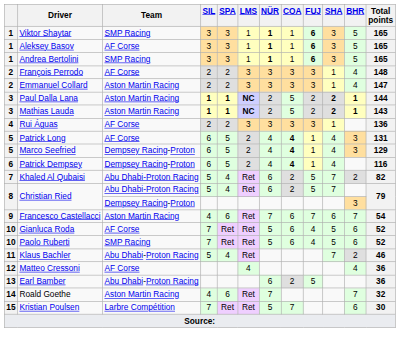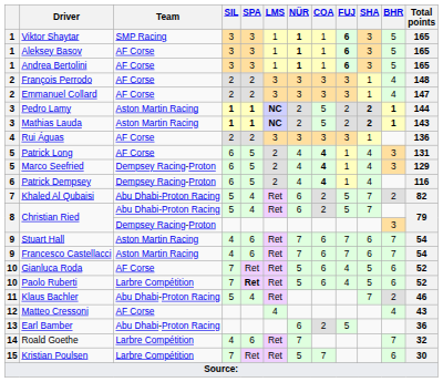 <table class="wikitable" style="font-size: 85%; text-align:center;">
 <tr valign="top">
 <th valign=middle></th>
 <th valign=middle>Driver</th>
 <th valign=middle>Team</th>
 <th><a href='#'>SIL</a><br></th>
 <th><a href='#'>SPA</a><br></th>
 <th><a href='#'>LMS</a><br></th>
 <th><a href='#'>NÜR</a><br></th>
 <th><a href='#'>COA</a><br></th>
 <th><a href='#'>FUJ</a><br></th>
 <th><a href='#'>SHA</a><br></th>
 <th><a href='#'>BHR</a><br></th>
 <th valign=middle>Total<br>points</th>
 </tr>
 <tr>
 <th>1</th>
 <td align=left> <a href='#'>Viktor Shaytar</a></td>
 <td align=left> <a href='#'>SMP Racing</a></td>
 <td style="background:#FFDF9F;">3</td>
 <td style="background:#FFDF9F;">3</td>
 <td style="background:#FFFFBF;">1</td>
 <td style="background:#FFFFBF;"><strong>1</strong></td>
 <td style="background:#FFFFBF;">1</td>
 <td style="background:#DFFFDF;"><strong>6</strong></td>
 <td style="background:#FFDF9F;">3</td>
 <td style="background:#DFFFDF;">5</td>
 <th>165</th>
 </tr>
 <tr>
 <th>1</th>
 <td align=left> <a href='#'>Aleksey Basov</a></td>
 <td align="left"> <a href='#'>AF Corse</a></td>
 <td style="background:#FFDF9F;">3</td>
 <td style="background:#FFDF9F;">3</td>
 <td style="background:#FFFFBF;">1</td>
 <td style="background:#FFFFBF;"><strong>1</strong></td>
 <td style="background:#FFFFBF;">1</td>
 <td style="background:#DFFFDF;"><strong>6</strong></td>
 <td style="background:#FFDF9F;">3</td>
 <td style="background:#DFFFDF;">5</td>
 <th>165</th>
 </tr>
 <tr>
 <th>1</th>
 <td align=left> <a href='#'>Andrea Bertolini</a></td>
-<td align=left> <a href='#'>SMP Racing</a></td>
+<td align="left"> <a href='#'>AF Corse</a></td>
 <td style="background:#FFDF9F;">3</td>
 <td style="background:#FFDF9F;">3</td>
 <td style="background:#FFFFBF;">1</td>
 <td style="background:#FFFFBF;"><strong>1</strong></td>
 <td style="background:#FFFFBF;">1</td>
 <td style="background:#DFFFDF;"><strong>6</strong></td>
 <td style="background:#FFDF9F;">3</td>
 <td style="background:#DFFFDF;">5</td>
 <th>165</th>
 </tr>
 <tr>
 <th>2</th>
 <td align=left> <a href='#'>François Perrodo</a></td>
 <td align=left> <a href='#'>AF Corse</a></td>
 <td style="background:#DFDFDF;">2</td>
 <td style="background:#DFDFDF;">2</td>
 <td style="background:#FFDF9F;">3</td>
 <td style="background:#FFDF9F;">3</td>
 <td style="background:#FFDF9F;">3</td>
 <td style="background:#FFDF9F;">3</td>
 <td style="background:#FFFFBF;">1</td>
 <td style="background:#DFFFDF;">4</td>
 <th>148</th>
 </tr>
 <tr>
 <th>2</th>
 <td align=left> <a href='#'>Emmanuel Collard</a></td>
-<td align=left> <a href='#'>Aston Martin Racing</a></td>
+<td align=left> <a href='#'>AF Corse</a></td>
 <td style="background:#DFDFDF;">2</td>
 <td style="background:#DFDFDF;">2</td>
 <td style="background:#FFDF9F;">3</td>
 <td style="background:#FFDF9F;">3</td>
 <td style="background:#FFDF9F;">3</td>
 <td style="background:#FFDF9F;">3</td>
 <td style="background:#FFFFBF;">1</td>
 <td style="background:#DFFFDF;">4</td>
 <th>147</th>
 </tr>
 <tr>
 <th>3</th>
-<td align=left> <a href='#'>Paul Dalla Lana</a></td>
+<td align=left> <a href='#'>Pedro Lamy</a></td>
 <td align=left> <a href='#'>Aston Martin Racing</a></td>
 <td style="background:#FFFFBF;"><strong>1</strong></td>
 <td style="background:#FFFFBF;"><strong>1</strong></td>
 <td style="background:#CFCFFF;"><strong>NC</strong></td>
 <td style="background:#DFDFDF;">2</td>
 <td style="background:#DFFFDF;">5</td>
 <td style="background:#DFDFDF;">2</td>
 <td style="background:#DFDFDF;"><strong>2</strong></td>
 <td style="background:#FFFFBF;"><strong>1</strong></td>
 <th>144</th>
 </tr>
 <tr>
 <th>3</th>
 <td align=left> <a href='#'>Mathias Lauda</a></td>
 <td align=left> <a href='#'>Aston Martin Racing</a></td>
 <td style="background:#FFFFBF;"><strong>1</strong></td>
 <td style="background:#FFFFBF;"><strong>1</strong></td>
 <td style="background:#CFCFFF;"><strong>NC</strong></td>
 <td style="background:#DFDFDF;">2</td>
 <td style="background:#DFFFDF;">5</td>
 <td style="background:#DFDFDF;">2</td>
 <td style="background:#DFDFDF;"><strong>2</strong></td>
 <td style="background:#FFFFBF;"><strong>1</strong></td>
 <th>143</th>
 </tr>
 <tr>
 <th>4</th>
 <td align=left> <a href='#'>Rui Águas</a></td>
 <td align=left> <a href='#'>AF Corse</a></td>
 <td style="background:#DFDFDF;">2</td>
 <td style="background:#DFDFDF;">2</td>
 <td style="background:#FFDF9F;">3</td>
 <td style="background:#FFDF9F;">3</td>
 <td style="background:#FFDF9F;">3</td>
 <td style="background:#FFDF9F;">3</td>
 <td style="background:#FFFFBF;">1</td>
 <td></td>
 <th>136</th>
 </tr>
 <tr>
 <th>5</th>
 <td align=left> <a href='#'>Patrick Long</a></td>
 <td align=left> <a href='#'>AF Corse</a></td>
 <td style="background:#DFFFDF;">6</td>
 <td style="background:#DFFFDF;">5</td>
 <td style="background:#DFDFDF;">2</td>
 <td style="background:#DFFFDF;">4</td>
 <td style="background:#DFFFDF;"><strong>4</strong></td>
 <td style="background:#FFFFBF;">1</td>
 <td style="background:#DFFFDF;">4</td>
 <td style="background:#FFDF9F;">3</td>
 <th>131</th>
 </tr>
 <tr>
 <th>5</th>
 <td align=left> <a href='#'>Marco Seefried</a></td>
 <td align=left> <a href='#'>Dempsey Racing</a>-<a href='#'>Proton</a></td>
 <td style="background:#DFFFDF;">6</td>
 <td style="background:#DFFFDF;">5</td>
 <td style="background:#DFDFDF;">2</td>
 <td style="background:#DFFFDF;">4</td>
 <td style="background:#DFFFDF;"><strong>4</strong></td>
 <td style="background:#FFFFBF;">1</td>
 <td style="background:#DFFFDF;">4</td>
 <td style="background:#FFDF9F;">3</td>
 <th>129</th>
 </tr>
 <tr>
 <th>6</th>
 <td align=left> <a href='#'>Patrick Dempsey</a></td>
 <td align=left> <a href='#'>Dempsey Racing</a>-<a href='#'>Proton</a></td>
 <td style="background:#DFFFDF;">6</td>
 <td style="background:#DFFFDF;">5</td>
 <td style="background:#DFDFDF;">2</td>
 <td style="background:#DFFFDF;">4</td>
 <td style="background:#DFFFDF;"><strong>4</strong></td>
 <td style="background:#FFFFBF;">1</td>
 <td style="background:#DFFFDF;">4</td>
 <td></td>
 <th>116</th>
 </tr>
 <tr>
 <th>7</th>
 <td align=left> <a href='#'>Khaled Al Qubaisi</a></td>
 <td align=left> <a href='#'>Abu Dhabi-Proton Racing</a></td>
 <td style="background:#DFFFDF;">5</td>
 <td style="background:#DFFFDF;">4</td>
 <td style="background:#EFCFFF;">Ret</td>
 <td style="background:#DFFFDF;">6</td>
 <td style="background:#DFDFDF;">2</td>
 <td style="background:#DFFFDF;">5</td>
 <td style="background:#DFFFDF;">7</td>
 <td style="background:#DFDFDF;">2</td>
 <th>82</th>
 </tr>
 <tr>
 <th rowspan=2>8</th>
 <td rowspan=2 align=left> <a href='#'>Christian Ried</a></td>
 <td align=left> <a href='#'>Abu Dhabi-Proton Racing</a></td>
 <td style="background:#DFFFDF;">5</td>
 <td style="background:#DFFFDF;">4</td>
 <td style="background:#EFCFFF;">Ret</td>
 <td style="background:#DFFFDF;">6</td>
 <td style="background:#DFDFDF;">2</td>
 <td style="background:#DFFFDF;">5</td>
 <td style="background:#DFFFDF;">7</td>
 <td></td>
 <th rowspan=2>79</th>
 </tr>
 <tr>
 <td align=left> <a href='#'>Dempsey Racing</a>-<a href='#'>Proton</a></td>
 <td></td>
 <td></td>
 <td></td>
 <td></td>
 <td></td>
 <td></td>
 <td></td>
 <td style="background:#FFDF9F;">3</td>
 </tr>
 <tr>
 <th>9</th>
+<td align=left> <a href='#'>Stuart Hall</a></td>
+<td align=left> <a href='#'>Aston Martin Racing</a></td>
+<td style="background:#DFFFDF;">4</td>
+<td style="background:#DFFFDF;">6</td>
+<td style="background:#EFCFFF;">Ret</td>
+<td style="background:#DFFFDF;">7</td>
+<td style="background:#DFFFDF;">6</td>
+<td style="background:#DFFFDF;">7</td>
+<td style="background:#DFFFDF;">6</td>
+<td style="background:#DFFFDF;">7</td>
+<th>54</th>
+</tr>
+<tr>
+<th>9</th>
 <td align=left> <a href='#'>Francesco Castellacci</a></td>
 <td align=left> <a href='#'>Aston Martin Racing</a></td>
 <td style="background:#DFFFDF;">4</td>
 <td style="background:#DFFFDF;">6</td>
 <td style="background:#EFCFFF;">Ret</td>
 <td style="background:#DFFFDF;">7</td>
 <td style="background:#DFFFDF;">6</td>
 <td style="background:#DFFFDF;">7</td>
 <td style="background:#DFFFDF;">6</td>
 <td style="background:#DFFFDF;">7</td>
 <th>54</th>
 </tr>
 <tr>
 <th>10</th>
 <td align="left"> <a href='#'>Gianluca Roda</a></td>
 <td align=left> <a href='#'>AF Corse</a></td>
 <td style="background:#DFFFDF;">7</td>
 <td style="background:#EFCFFF;">Ret</td>
 <td style="background:#EFCFFF;">Ret</td>
 <td style="background:#DFFFDF;">5</td>
 <td style="background:#DFFFDF;">6</td>
 <td style="background:#DFFFDF;">4</td>
 <td style="background:#DFFFDF;">5</td>
 <td style="background:#DFFFDF;">6</td>
 <th>52</th>
 </tr>
 <tr>
 <th>10</th>
 <td align="left"> <a href='#'>Paolo Ruberti</a></td>
-<td align=left> <a href='#'>SMP Racing</a></td>
+<td align="left"> <a href='#'>Larbre Compétition</a></td>
 <td style="background:#DFFFDF;">7</td>
-<td style="background:#EFCFFF;">Ret</td>
+<td style="background:#EFCFFF;"><strong>Ret</strong></td>
 <td style="background:#EFCFFF;">Ret</td>
 <td style="background:#DFFFDF;">5</td>
 <td style="background:#DFFFDF;">6</td>
 <td style="background:#DFFFDF;">4</td>
 <td style="background:#DFFFDF;">5</td>
 <td style="background:#DFFFDF;">6</td>
 <th>52</th>
 </tr>
 <tr>
 <th>11</th>
 <td align="left"> <a href='#'>Klaus Bachler</a></td>
 <td align="left"> <a href='#'>Abu Dhabi</a>-<a href='#'>Proton Racing</a></td>
 <td style="background:#DFFFDF;">5</td>
 <td style="background:#DFFFDF;">4</td>
 <td style="background:#EFCFFF;">Ret</td>
 <td></td>
 <td></td>
 <td></td>
 <td style="background:#DFFFDF;">7</td>
 <td style="background:#DFDFDF;">2</td>
 <th>46</th>
 </tr>
 <tr>
 <th>12</th>
 <td align="left"> <a href='#'>Matteo Cressoni</a></td>
 <td align="left"> <a href='#'>AF Corse</a></td>
 <td></td>
 <td></td>
 <td style="background:#DFFFDF;">4</td>
 <td></td>
 <td></td>
 <td></td>
 <td></td>
 <td style="background:#DFFFDF;">4</td>
-<th>36</th>
+<th>43</th>
 </tr>
 <tr>
 <th>13</th>
 <td align="left"> <a href='#'>Earl Bamber</a></td>
 <td align="left"> <a href='#'>Abu Dhabi</a>-<a href='#'>Proton Racing</a></td>
 <td></td>
 <td></td>
 <td></td>
 <td style="background:#DFFFDF;">6</td>
 <td style="background:#DFDFDF;">2</td>
 <td style="background:#DFFFDF;">5</td>
 <td></td>
 <td></td>
 <th>36</th>
 </tr>
 <tr>
 <th>14</th>
 <td align="left"> Roald Goethe</td>
-<td align="left"> <a href='#'>Aston Martin Racing</a></td>
+<td align="left"> <a href='#'>Larbre Compétition</a></td>
 <td style="background:#DFFFDF;">4</td>
 <td style="background:#DFFFDF;">6</td>
 <td style="background:#EFCFFF;">Ret</td>
 <td style="background:#DFFFDF;">7</td>
 <td></td>
 <td></td>
 <td></td>
 <td style="background:#DFFFDF;">7</td>
 <th>32</th>
 </tr>
 <tr>
 <th>15</th>
 <td align="left"> <a href='#'>Kristian Poulsen</a></td>
 <td align="left"> <a href='#'>Larbre Compétition</a></td>
 <td style="background:#DFFFDF;">7</td>
 <td style="background:#EFCFFF;">Ret</td>
 <td style="background:#EFCFFF;">Ret</td>
 <td style="background:#DFFFDF;">5</td>
 <td style="background:#DFFFDF;">7</td>
 <td></td>
 <td></td>
 <td style="background:#DFFFDF;">6</td>
 <th>30</th>
 </tr>
 <tr class="sortbottom">
 <td colspan="12" style="background-color:#EAECF0;text-align:center"><strong>Source:</strong></td>
 </tr>
 </table>
